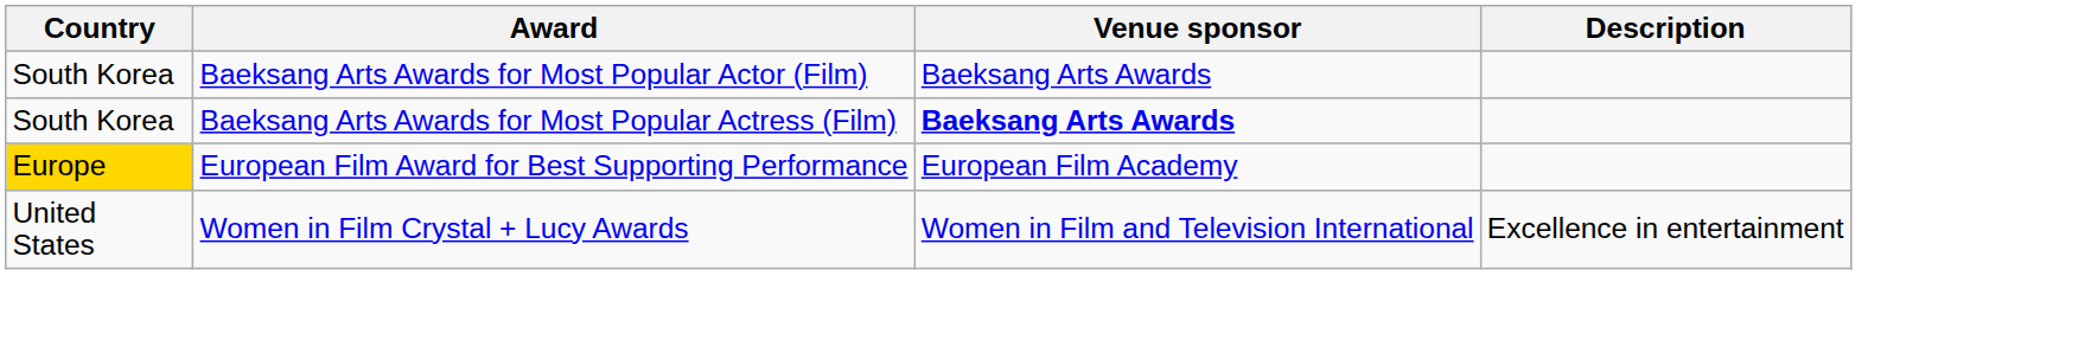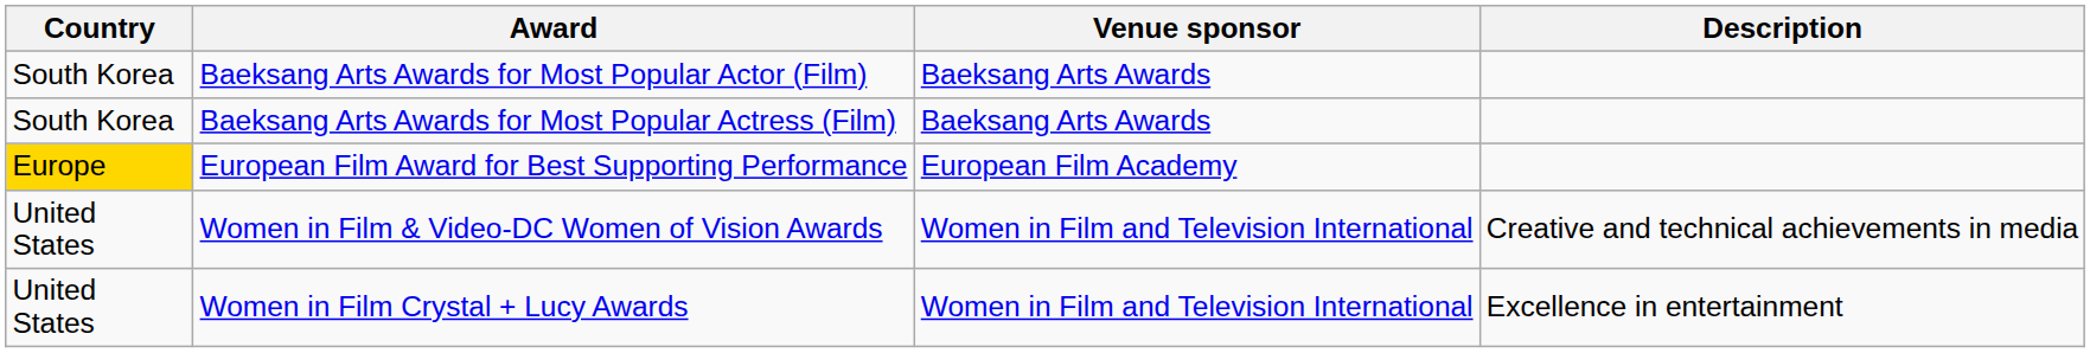 <table class="wikitable sortable">
 <tr>
 <th style="width:6em;">Country</th>
 <th>Award</th>
 <th>Venue  sponsor</th>
 <th>Description</th>
 </tr>
 <tr>
 <td>South Korea</td>
 <td><a href='#'>Baeksang Arts Awards for Most Popular Actor (Film)</a></td>
 <td><a href='#'>Baeksang Arts Awards</a></td>
 <td></td>
 </tr>
 <tr>
 <td>South Korea</td>
 <td><a href='#'>Baeksang Arts Awards for Most Popular Actress (Film)</a></td>
-<td><strong><a href='#'>Baeksang Arts Awards</a></strong></td>
+<td><a href='#'>Baeksang Arts Awards</a></td>
 <td></td>
 </tr>
 <tr>
 <td style="background: gold;">Europe</td>
 <td><a href='#'>European Film Award for Best Supporting Performance</a></td>
 <td><a href='#'>European Film Academy</a></td>
 <td></td>
 </tr>
 <tr>
 <td>United States</td>
+<td><a href='#'>Women in Film & Video-DC Women of Vision Awards</a></td>
+<td><a href='#'>Women in Film and Television International</a></td>
+<td>Creative and technical achievements in media</td>
+</tr>
+<tr>
+<td>United States</td>
 <td><a href='#'>Women in Film Crystal + Lucy Awards</a></td>
 <td><a href='#'>Women in Film and Television International</a></td>
 <td>Excellence in entertainment</td>
 </tr>
 </table>
